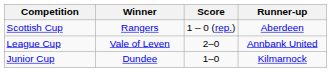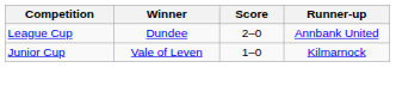 <table class="wikitable" style="text-align: center;">
 <tr>
 <th width=140>Competition</th>
 <th width=135>Winner</th>
 <th width=80>Score</th>
 <th width=135>Runner-up</th>
 </tr>
 <tr>
-<td align=left><a href='#'>Scottish Cup</a></td>
-<td><a href='#'>Rangers</a></td>
-<td align=center>1 – 0 (<a href='#'>rep.</a>)</td>
-<td><a href='#'>Aberdeen</a></td>
-</tr>
-<tr>
 <td align=left><a href='#'>League Cup</a></td>
-<td><a href='#'>Vale of Leven</a></td>
+<td><a href='#'>Dundee</a></td>
 <td align=center>2–0</td>
 <td><a href='#'>Annbank United</a></td>
 </tr>
 <tr>
 <td align=left><a href='#'>Junior Cup</a></td>
-<td><a href='#'>Dundee</a></td>
+<td><a href='#'>Vale of Leven</a></td>
 <td align=center>1–0</td>
 <td><a href='#'>Kilmarnock</a></td>
 </tr>
 </table>
